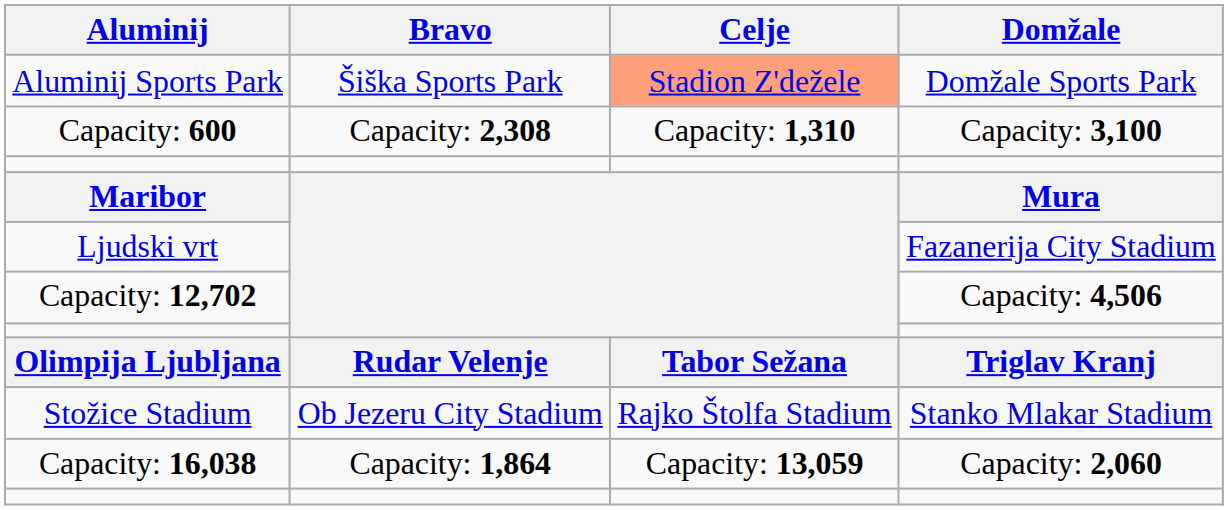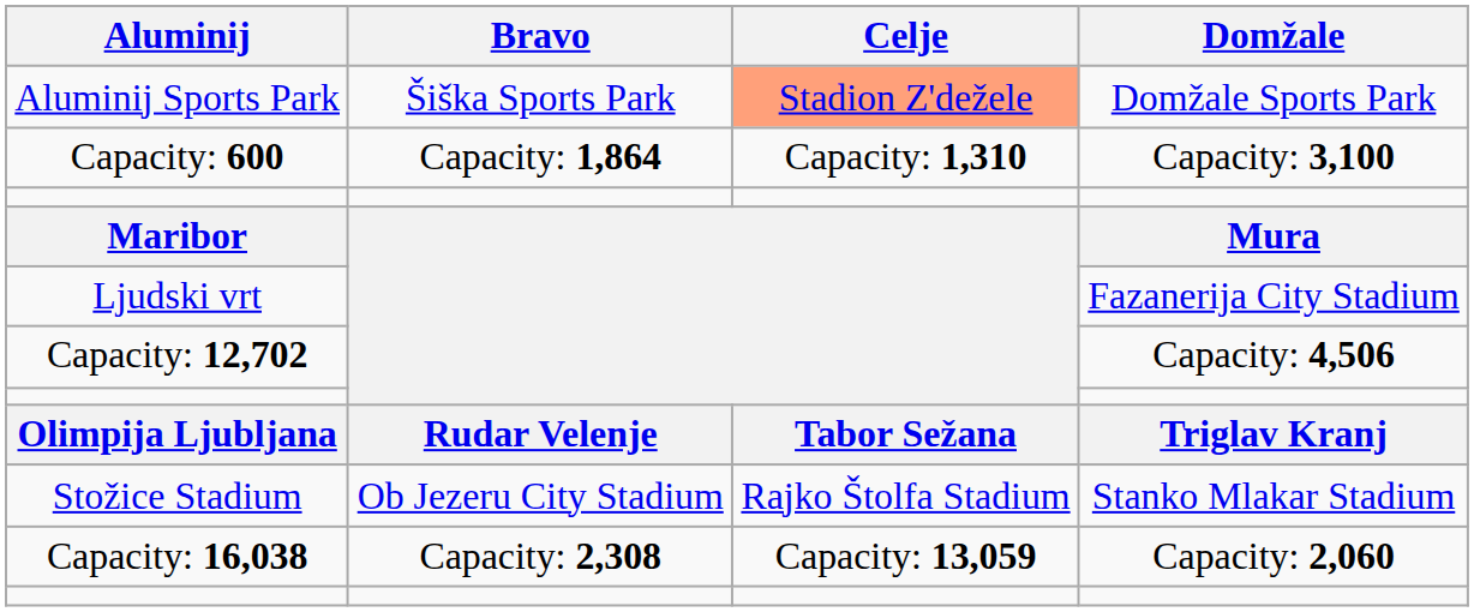 <table class="wikitable" style="text-align:center">
 <tr>
 <th><a href='#'>Aluminij</a></th>
 <th><a href='#'>Bravo</a></th>
 <th><a href='#'>Celje</a></th>
 <th><a href='#'>Domžale</a></th>
 </tr>
 <tr>
 <td><a href='#'>Aluminij Sports Park</a></td>
 <td><a href='#'>Šiška Sports Park</a></td>
 <td style="background: lightsalmon;"><a href='#'>Stadion Z'dežele</a></td>
 <td><a href='#'>Domžale Sports Park</a></td>
 </tr>
 <tr>
 <td>Capacity: <strong>600</strong></td>
-<td>Capacity: <strong>2,308</strong></td>
+<td>Capacity: <strong>1,864</strong></td>
 <td>Capacity: <strong>1,310</strong></td>
 <td>Capacity: <strong>3,100</strong></td>
 </tr>
 <tr>
 <td></td>
 <td></td>
 <td></td>
 <td></td>
 </tr>
 <tr>
 <th><a href='#'>Maribor</a></th>
 <th colspan=2 rowspan=4><br></th>
 <th><a href='#'>Mura</a></th>
 </tr>
 <tr>
 <td><a href='#'>Ljudski vrt</a></td>
 <td><a href='#'>Fazanerija City Stadium</a></td>
 </tr>
 <tr>
 <td>Capacity: <strong>12,702</strong></td>
 <td>Capacity: <strong>4,506</strong></td>
 </tr>
 <tr>
 <td></td>
 <td></td>
 </tr>
 <tr>
 <th><a href='#'>Olimpija Ljubljana</a></th>
 <th><a href='#'>Rudar Velenje</a></th>
 <th><a href='#'>Tabor Sežana</a></th>
 <th><a href='#'>Triglav Kranj</a></th>
 </tr>
 <tr>
 <td><a href='#'>Stožice Stadium</a></td>
 <td><a href='#'>Ob Jezeru City Stadium</a></td>
 <td><a href='#'>Rajko Štolfa Stadium</a></td>
 <td><a href='#'>Stanko Mlakar Stadium</a></td>
 </tr>
 <tr>
 <td>Capacity: <strong>16,038</strong></td>
-<td>Capacity: <strong>1,864</strong></td>
+<td>Capacity: <strong>2,308</strong></td>
 <td>Capacity: <strong>13,059</strong></td>
 <td>Capacity: <strong>2,060</strong></td>
 </tr>
 <tr>
 <td></td>
 <td></td>
 <td></td>
 <td></td>
 </tr>
 </table>
